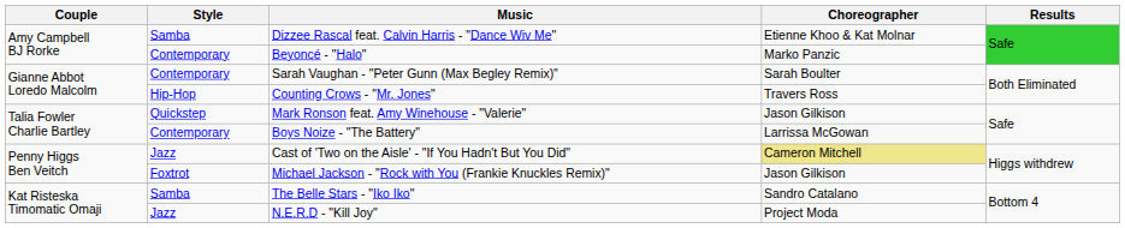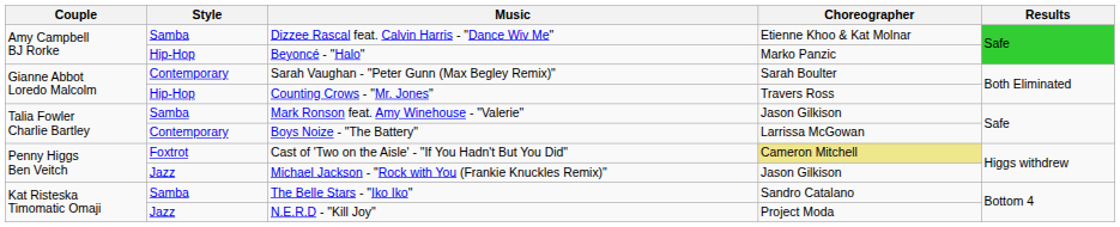 <table class="wikitable" style="width:90%;">
 <tr>
 <th>Couple</th>
 <th>Style</th>
 <th>Music</th>
 <th>Choreographer</th>
 <th>Results</th>
 </tr>
 <tr>
 <td rowspan="2">Amy Campbell <br>  BJ Rorke</td>
 <td><a href='#'>Samba</a></td>
 <td><a href='#'>Dizzee Rascal</a> feat. <a href='#'>Calvin Harris</a> - "<a href='#'>Dance Wiv Me</a>"</td>
 <td>Etienne Khoo & Kat Molnar</td>
 <td rowspan="2" style="background:limegreen;">Safe</td>
 </tr>
 <tr>
-<td><a href='#'>Contemporary</a></td>
+<td><a href='#'>Hip-Hop</a></td>
 <td><a href='#'>Beyoncé</a> - "<a href='#'>Halo</a>"</td>
 <td>Marko Panzic</td>
 </tr>
 <tr>
 <td rowspan="2">Gianne Abbot <br> Loredo Malcolm</td>
 <td><a href='#'>Contemporary</a></td>
 <td>Sarah Vaughan - "Peter Gunn (Max Begley Remix)"</td>
 <td>Sarah Boulter</td>
 <td rowspan="2">Both Eliminated</td>
 </tr>
 <tr>
 <td><a href='#'>Hip-Hop</a></td>
 <td><a href='#'>Counting Crows</a> - "<a href='#'>Mr. Jones</a>"</td>
 <td>Travers Ross</td>
 </tr>
 <tr>
 <td rowspan="2">Talia Fowler <br> Charlie Bartley</td>
-<td><a href='#'>Quickstep</a></td>
+<td><a href='#'>Samba</a></td>
 <td><a href='#'>Mark Ronson</a> feat. <a href='#'>Amy Winehouse</a> - "Valerie"</td>
 <td>Jason Gilkison</td>
 <td rowspan="2">Safe</td>
 </tr>
 <tr>
 <td><a href='#'>Contemporary</a></td>
 <td><a href='#'>Boys Noize</a> - "The Battery"</td>
 <td>Larrissa McGowan</td>
 </tr>
 <tr>
 <td rowspan="2">Penny Higgs <br>  Ben Veitch</td>
-<td><a href='#'>Jazz</a></td>
+<td><a href='#'>Foxtrot</a></td>
 <td>Cast of 'Two on the Aisle' - "If You Hadn't But You Did"</td>
 <td style="background: khaki;">Cameron Mitchell</td>
 <td rowspan="2">Higgs withdrew</td>
 </tr>
 <tr>
-<td><a href='#'>Foxtrot</a></td>
+<td><a href='#'>Jazz</a></td>
 <td><a href='#'>Michael Jackson</a> - "<a href='#'>Rock with You</a> (Frankie Knuckles Remix)"</td>
 <td>Jason Gilkison</td>
 </tr>
 <tr>
 <td rowspan="2">Kat Risteska <br>  Timomatic Omaji</td>
 <td><a href='#'>Samba</a></td>
 <td><a href='#'>The Belle Stars</a> - "<a href='#'>Iko Iko</a>"</td>
 <td>Sandro Catalano</td>
 <td rowspan="2">Bottom 4</td>
 </tr>
 <tr>
 <td><a href='#'>Jazz</a></td>
 <td><a href='#'>N.E.R.D</a> - "Kill Joy"</td>
 <td>Project Moda</td>
 </tr>
 </table>
